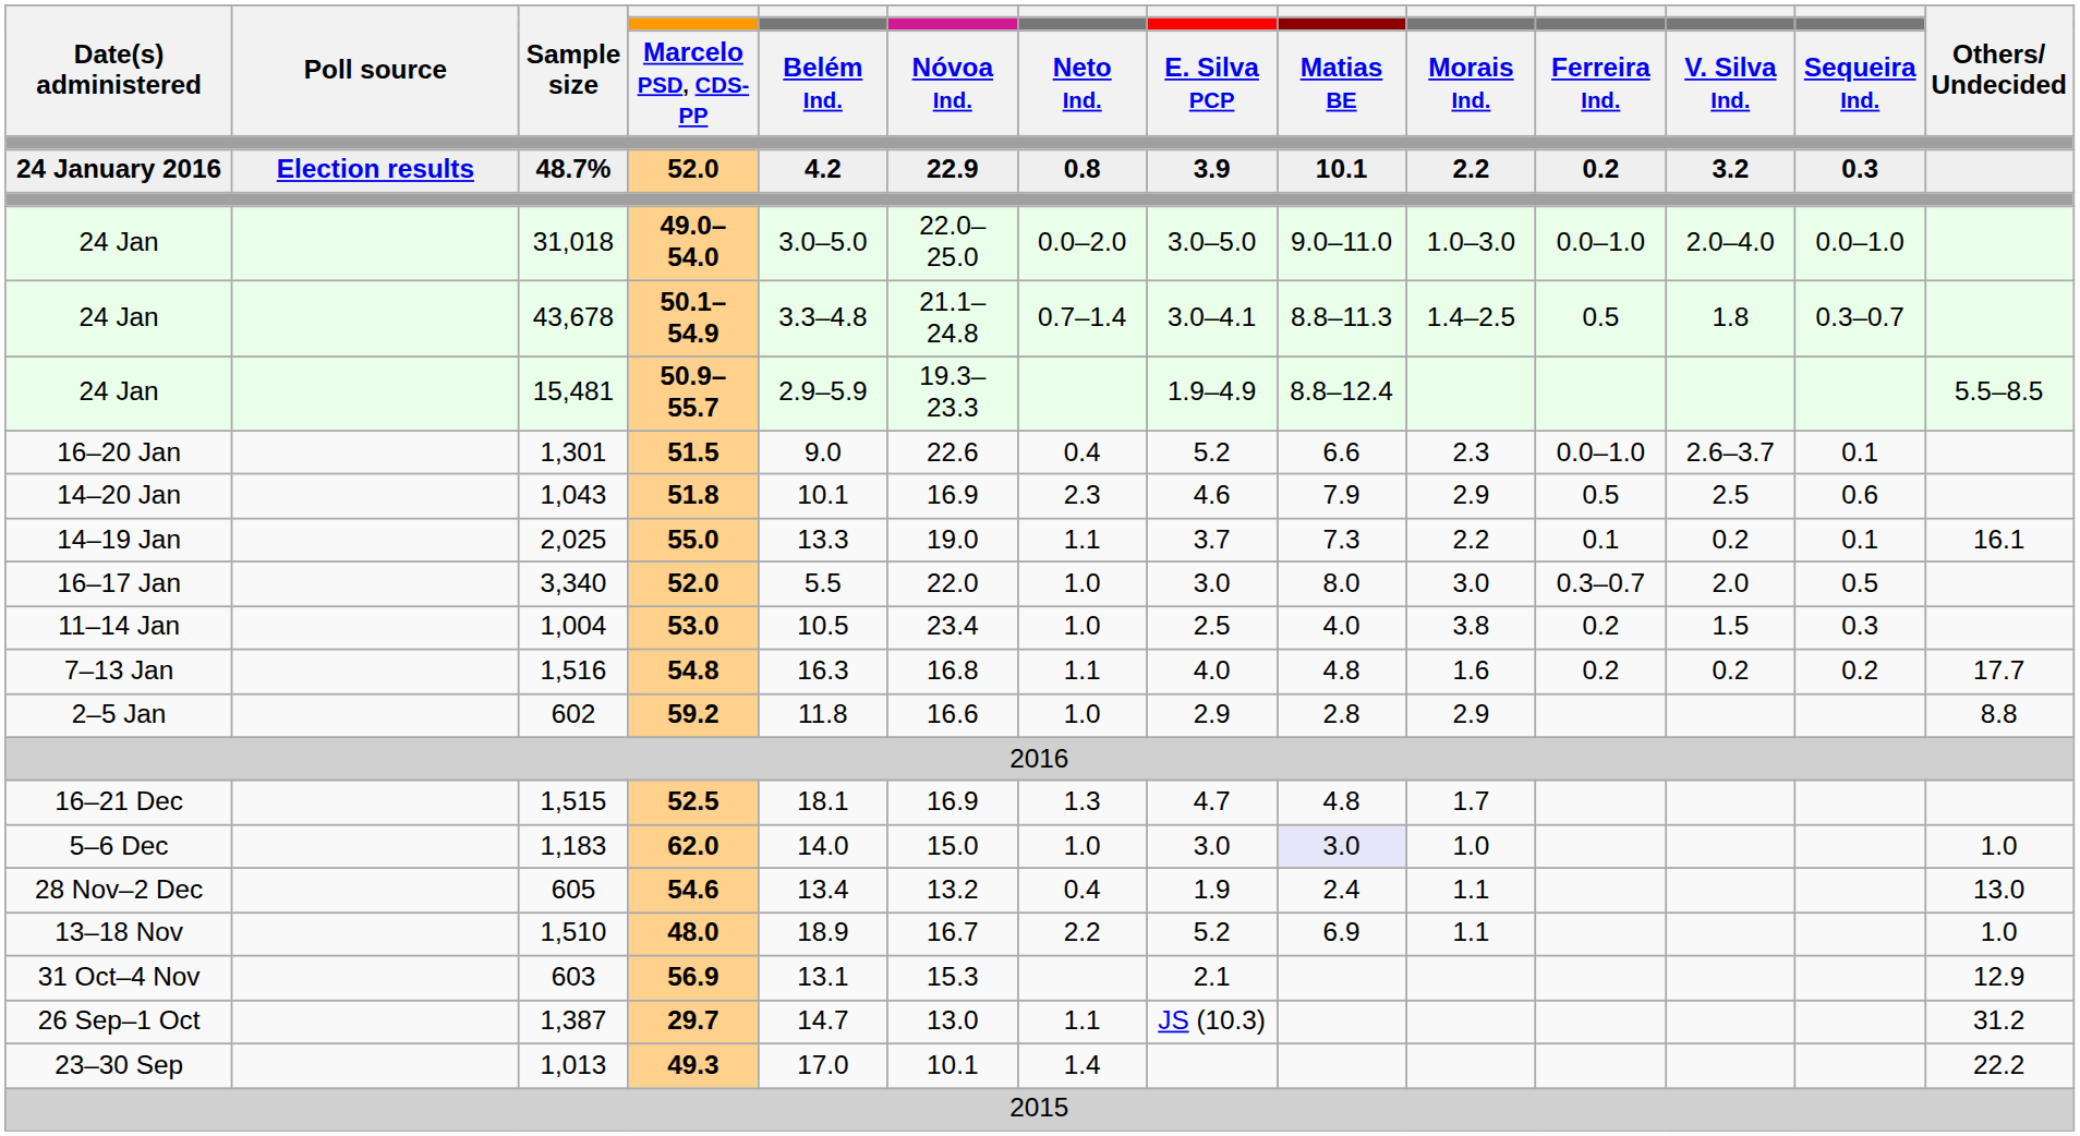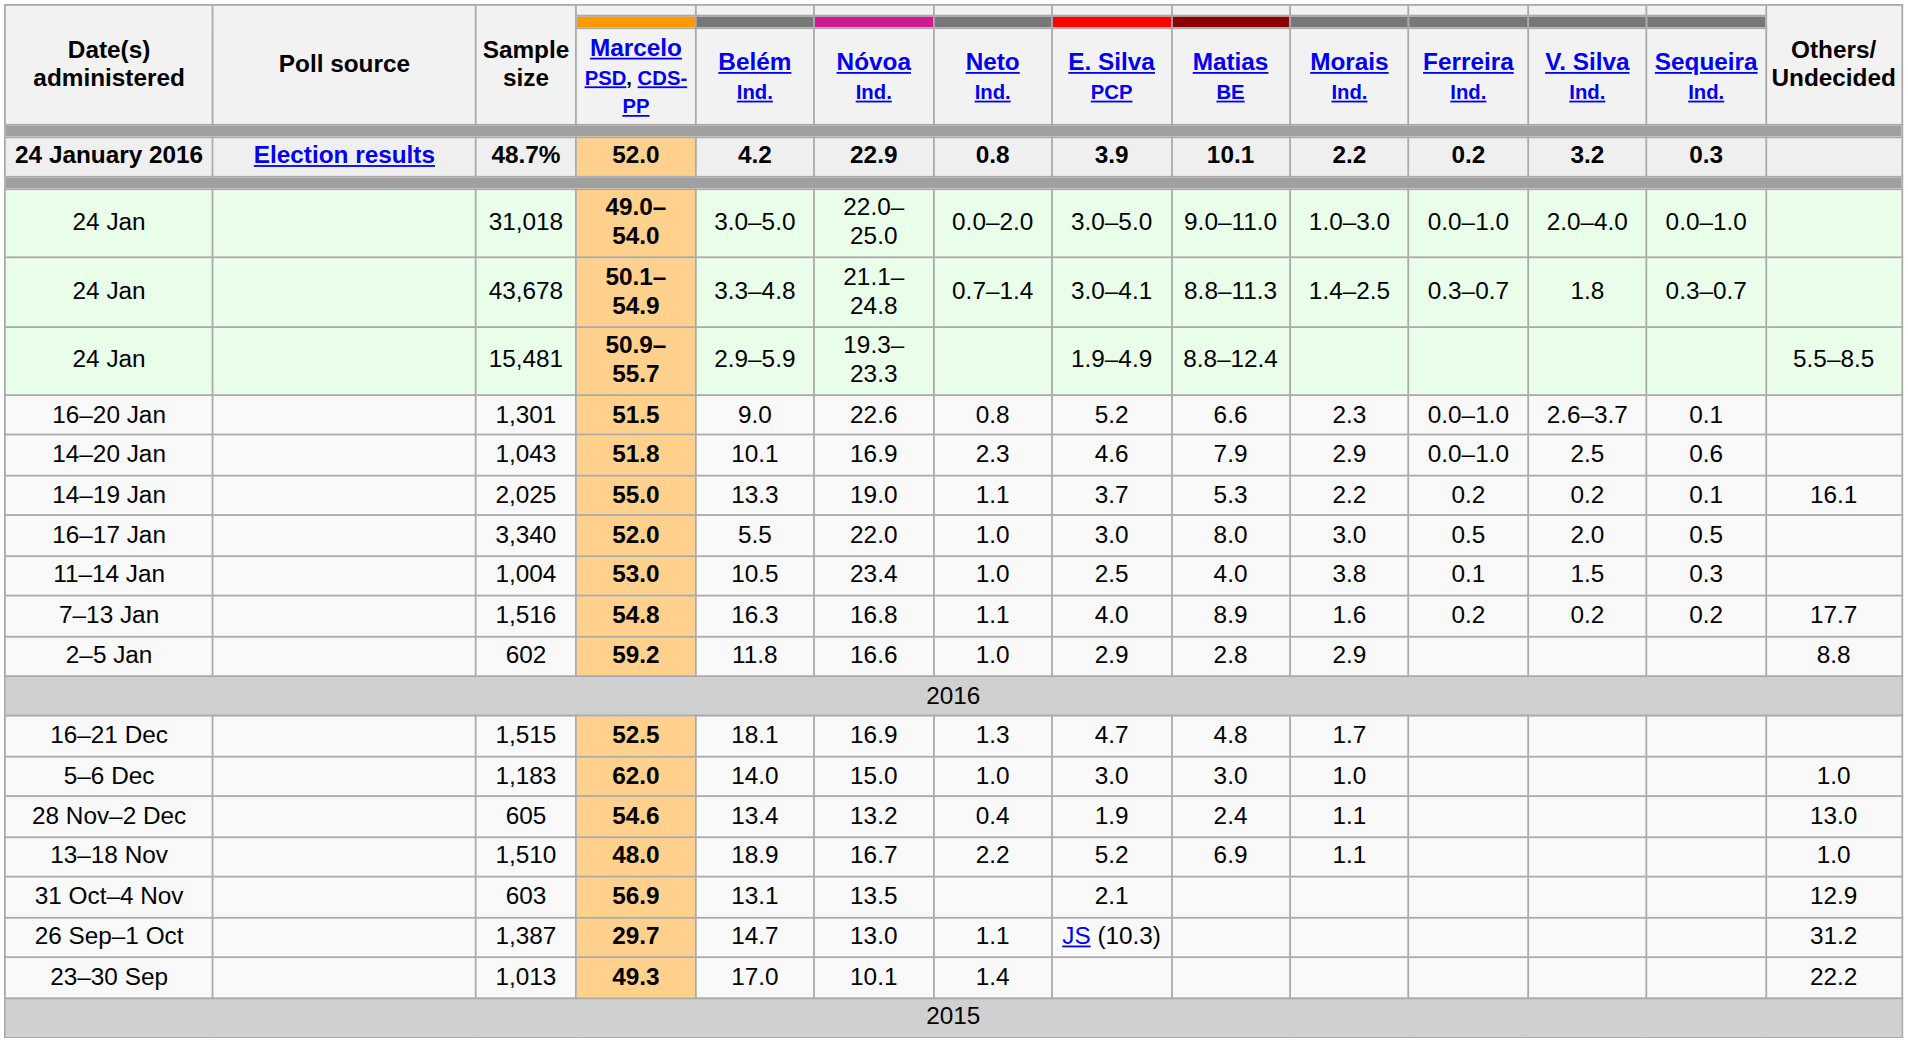 <table class="wikitable" style="text-align:center; font-size:85%; line-height:16px; margin-bottom:0">
 <tr bgcolor=lightgray>
 <th rowspan=3 width=110px>Date(s)<br>administered</th>
 <th rowspan=3 width=140px>Poll source</th>
 <th rowspan=3 width=50px>Sample size</th>
 <th width=60px></th>
 <th width=60px></th>
 <th width=60px></th>
 <th width=60px></th>
 <th width=60px></th>
 <th width=60px></th>
 <th width=60px></th>
 <th width=60px></th>
 <th width=60px></th>
 <th width=60px></th>
 <th rowspan=3 width=60px>Others/<br>Undecided</th>
 </tr>
 <tr>
 <td bgcolor=#FF9900></td>
 <td bgcolor=#777777></td>
 <td bgcolor=#d11a91></td>
 <td bgcolor=#777777></td>
 <td bgcolor=red></td>
 <td bgcolor=#8B0000></td>
 <td bgcolor=#777777></td>
 <td bgcolor=#777777></td>
 <td bgcolor=#777777></td>
 <td bgcolor=#777777></td>
 </tr>
 <tr>
 <th><a href='#'>Marcelo</a><br><small><a href='#'>PSD</a>, <a href='#'>CDS-PP</a></small></th>
 <th><a href='#'>Belém</a><br><small><a href='#'>Ind.</a></small></th>
 <th><a href='#'>Nóvoa</a><br><small><a href='#'>Ind.</a></small></th>
 <th><a href='#'>Neto</a><br><small><a href='#'>Ind.</a></small></th>
 <th><a href='#'>E. Silva</a><br><small><a href='#'>PCP</a></small></th>
 <th><a href='#'>Matias</a><br><small><a href='#'>BE</a></small></th>
 <th><a href='#'>Morais</a><br><small><a href='#'>Ind.</a></small></th>
 <th><a href='#'>Ferreira</a><br><small><a href='#'>Ind.</a></small></th>
 <th><a href='#'>V. Silva</a><br><small><a href='#'>Ind.</a></small></th>
 <th><a href='#'>Sequeira</a><br><small><a href='#'>Ind.</a></small></th>
 </tr>
 <tr>
 <td colspan="14" style="background:#A0A0A0"></td>
 </tr>
 <tr style="background:#EFEFEF; font-weight:bold;">
 <td>24 January 2016</td>
 <td><a href='#'>Election results</a></td>
 <td>48.7%</td>
 <td style="background:#FFD18D">52.0</td>
 <td>4.2</td>
 <td>22.9</td>
 <td>0.8</td>
 <td>3.9</td>
 <td>10.1</td>
 <td>2.2</td>
 <td>0.2</td>
 <td>3.2</td>
 <td>0.3</td>
 <td></td>
 </tr>
 <tr>
 <td colspan="14" style="background:#A0A0A0"></td>
 </tr>
 <tr style="background:#EAFFEA">
 <td>24 Jan</td>
 <td></td>
 <td>31,018</td>
 <td style="background:#FFD18D"><strong>49.0–54.0</strong></td>
 <td>3.0–5.0</td>
 <td>22.0–25.0</td>
 <td>0.0–2.0</td>
 <td>3.0–5.0</td>
 <td>9.0–11.0</td>
 <td>1.0–3.0</td>
 <td>0.0–1.0</td>
 <td>2.0–4.0</td>
 <td>0.0–1.0</td>
 <td></td>
 </tr>
 <tr style="background:#EAFFEA">
 <td>24 Jan</td>
 <td></td>
 <td>43,678</td>
 <td style="background:#FFD18D"><strong>50.1–54.9</strong></td>
 <td>3.3–4.8</td>
 <td>21.1–24.8</td>
 <td>0.7–1.4</td>
 <td>3.0–4.1</td>
 <td>8.8–11.3</td>
 <td>1.4–2.5</td>
-<td>0.5</td>
+<td>0.3–0.7</td>
 <td>1.8</td>
 <td>0.3–0.7</td>
 <td></td>
 </tr>
 <tr style="background:#EAFFEA">
 <td>24 Jan</td>
 <td></td>
 <td>15,481</td>
 <td style="background:#FFD18D"><strong>50.9–55.7</strong></td>
 <td>2.9–5.9</td>
 <td>19.3–23.3</td>
 <td></td>
 <td>1.9–4.9</td>
 <td>8.8–12.4</td>
 <td></td>
 <td></td>
 <td></td>
 <td></td>
 <td>5.5–8.5</td>
 </tr>
 <tr>
 <td>16–20 Jan</td>
 <td></td>
 <td>1,301</td>
 <td style="background:#FFD18D"><strong>51.5</strong></td>
 <td>9.0</td>
 <td>22.6</td>
-<td>0.4</td>
+<td>0.8</td>
 <td>5.2</td>
 <td>6.6</td>
 <td>2.3</td>
 <td>0.0–1.0</td>
 <td>2.6–3.7</td>
 <td>0.1</td>
 <td></td>
 </tr>
 <tr>
 <td>14–20 Jan</td>
 <td></td>
 <td>1,043</td>
 <td style="background:#FFD18D"><strong>51.8</strong></td>
 <td>10.1</td>
 <td>16.9</td>
 <td>2.3</td>
 <td>4.6</td>
 <td>7.9</td>
 <td>2.9</td>
-<td>0.5</td>
+<td>0.0–1.0</td>
 <td>2.5</td>
 <td>0.6</td>
 <td></td>
 </tr>
 <tr>
 <td>14–19 Jan</td>
 <td></td>
 <td>2,025</td>
 <td style="background:#FFD18D"><strong>55.0</strong></td>
 <td>13.3</td>
 <td>19.0</td>
 <td>1.1</td>
 <td>3.7</td>
-<td>7.3</td>
+<td>5.3</td>
 <td>2.2</td>
-<td>0.1</td>
+<td>0.2</td>
 <td>0.2</td>
 <td>0.1</td>
 <td>16.1</td>
 </tr>
 <tr>
 <td>16–17 Jan</td>
 <td></td>
 <td>3,340</td>
 <td style="background:#FFD18D"><strong>52.0</strong></td>
 <td>5.5</td>
 <td>22.0</td>
 <td>1.0</td>
 <td>3.0</td>
 <td>8.0</td>
 <td>3.0</td>
-<td>0.3–0.7</td>
+<td>0.5</td>
 <td>2.0</td>
 <td>0.5</td>
 <td></td>
 </tr>
 <tr>
 <td>11–14 Jan</td>
 <td></td>
 <td>1,004</td>
 <td style="background:#FFD18D"><strong>53.0</strong></td>
 <td>10.5</td>
 <td>23.4</td>
 <td>1.0</td>
 <td>2.5</td>
 <td>4.0</td>
 <td>3.8</td>
-<td>0.2</td>
+<td>0.1</td>
 <td>1.5</td>
 <td>0.3</td>
 <td></td>
 </tr>
 <tr>
 <td>7–13 Jan</td>
 <td></td>
 <td>1,516</td>
 <td style="background:#FFD18D"><strong>54.8</strong></td>
 <td>16.3</td>
 <td>16.8</td>
 <td>1.1</td>
 <td>4.0</td>
-<td>4.8</td>
+<td>8.9</td>
 <td>1.6</td>
 <td>0.2</td>
 <td>0.2</td>
 <td>0.2</td>
 <td>17.7</td>
 </tr>
 <tr>
 <td>2–5 Jan</td>
 <td></td>
 <td>602</td>
 <td style="background:#FFD18D"><strong>59.2</strong></td>
 <td>11.8</td>
 <td>16.6</td>
 <td>1.0</td>
 <td>2.9</td>
 <td>2.8</td>
 <td>2.9</td>
 <td></td>
 <td></td>
 <td></td>
 <td>8.8</td>
 </tr>
 <tr>
 <td colspan="16" style="background:#D0D0D0; color:black">2016</td>
 </tr>
 <tr>
 <td>16–21 Dec</td>
 <td></td>
 <td>1,515</td>
 <td style="background:#FFD18D"><strong>52.5</strong></td>
 <td>18.1</td>
 <td>16.9</td>
 <td>1.3</td>
 <td>4.7</td>
 <td>4.8</td>
 <td>1.7</td>
 <td></td>
 <td></td>
 <td></td>
 <td></td>
 </tr>
 <tr>
 <td>5–6 Dec</td>
 <td></td>
 <td>1,183</td>
 <td style="background:#FFD18D"><strong>62.0</strong></td>
 <td>14.0</td>
 <td>15.0</td>
 <td>1.0</td>
 <td>3.0</td>
-<td style="background: lavender;">3.0</td>
+<td>3.0</td>
 <td>1.0</td>
 <td></td>
 <td></td>
 <td></td>
 <td>1.0</td>
 </tr>
 <tr>
 <td>28 Nov–2 Dec</td>
 <td></td>
 <td>605</td>
 <td style="background:#FFD18D"><strong>54.6</strong></td>
 <td>13.4</td>
 <td>13.2</td>
 <td>0.4</td>
 <td>1.9</td>
 <td>2.4</td>
 <td>1.1</td>
 <td></td>
 <td></td>
 <td></td>
 <td>13.0</td>
 </tr>
 <tr>
 <td>13–18 Nov</td>
 <td></td>
 <td>1,510</td>
 <td style="background:#FFD18D"><strong>48.0</strong></td>
 <td>18.9</td>
 <td>16.7</td>
 <td>2.2</td>
 <td>5.2</td>
 <td>6.9</td>
 <td>1.1</td>
 <td></td>
 <td></td>
 <td></td>
 <td>1.0</td>
 </tr>
 <tr>
 <td>31 Oct–4 Nov</td>
 <td></td>
 <td>603</td>
 <td style="background:#FFD18D"><strong>56.9</strong></td>
 <td>13.1</td>
-<td>15.3</td>
+<td>13.5</td>
 <td></td>
 <td>2.1</td>
 <td></td>
 <td></td>
 <td></td>
 <td></td>
 <td></td>
 <td>12.9</td>
 </tr>
 <tr>
 <td>26 Sep–1 Oct</td>
 <td></td>
 <td>1,387</td>
 <td style="background:#FFD18D"><strong>29.7</strong></td>
 <td>14.7</td>
 <td>13.0</td>
 <td>1.1</td>
 <td><a href='#'>JS</a> (10.3)</td>
 <td></td>
 <td></td>
 <td></td>
 <td></td>
 <td></td>
 <td>31.2</td>
 </tr>
 <tr>
 <td>23–30 Sep</td>
 <td></td>
 <td>1,013</td>
 <td style="background:#FFD18D"><strong>49.3</strong></td>
 <td>17.0</td>
 <td>10.1</td>
 <td>1.4</td>
 <td></td>
 <td></td>
 <td></td>
 <td></td>
 <td></td>
 <td></td>
 <td>22.2</td>
 </tr>
 <tr>
 <td colspan="16" style="background:#D0D0D0; color:black">2015</td>
 </tr>
 </table>
